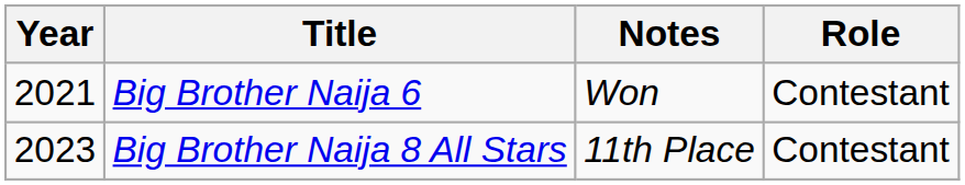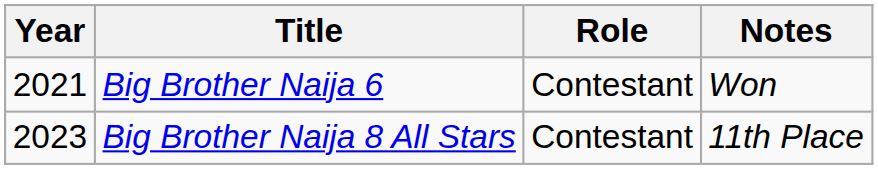 <table class="wikitable sortable">
 <tr>
 <th>Year</th>
 <th>Title</th>
+<th>Role</th>
 <th>Notes</th>
-<th>Role</th>
 </tr>
 <tr>
 <td>2021</td>
 <td><em><a href='#'>Big Brother Naija 6</a></em></td>
+<td>Contestant</td>
 <td><em>Won</em></td>
-<td>Contestant</td>
 </tr>
 <tr>
 <td>2023</td>
 <td><em><a href='#'>Big Brother Naija 8 All Stars</a></em></td>
+<td>Contestant</td>
 <td><em>11th Place</em></td>
-<td>Contestant</td>
 </tr>
 </table>
